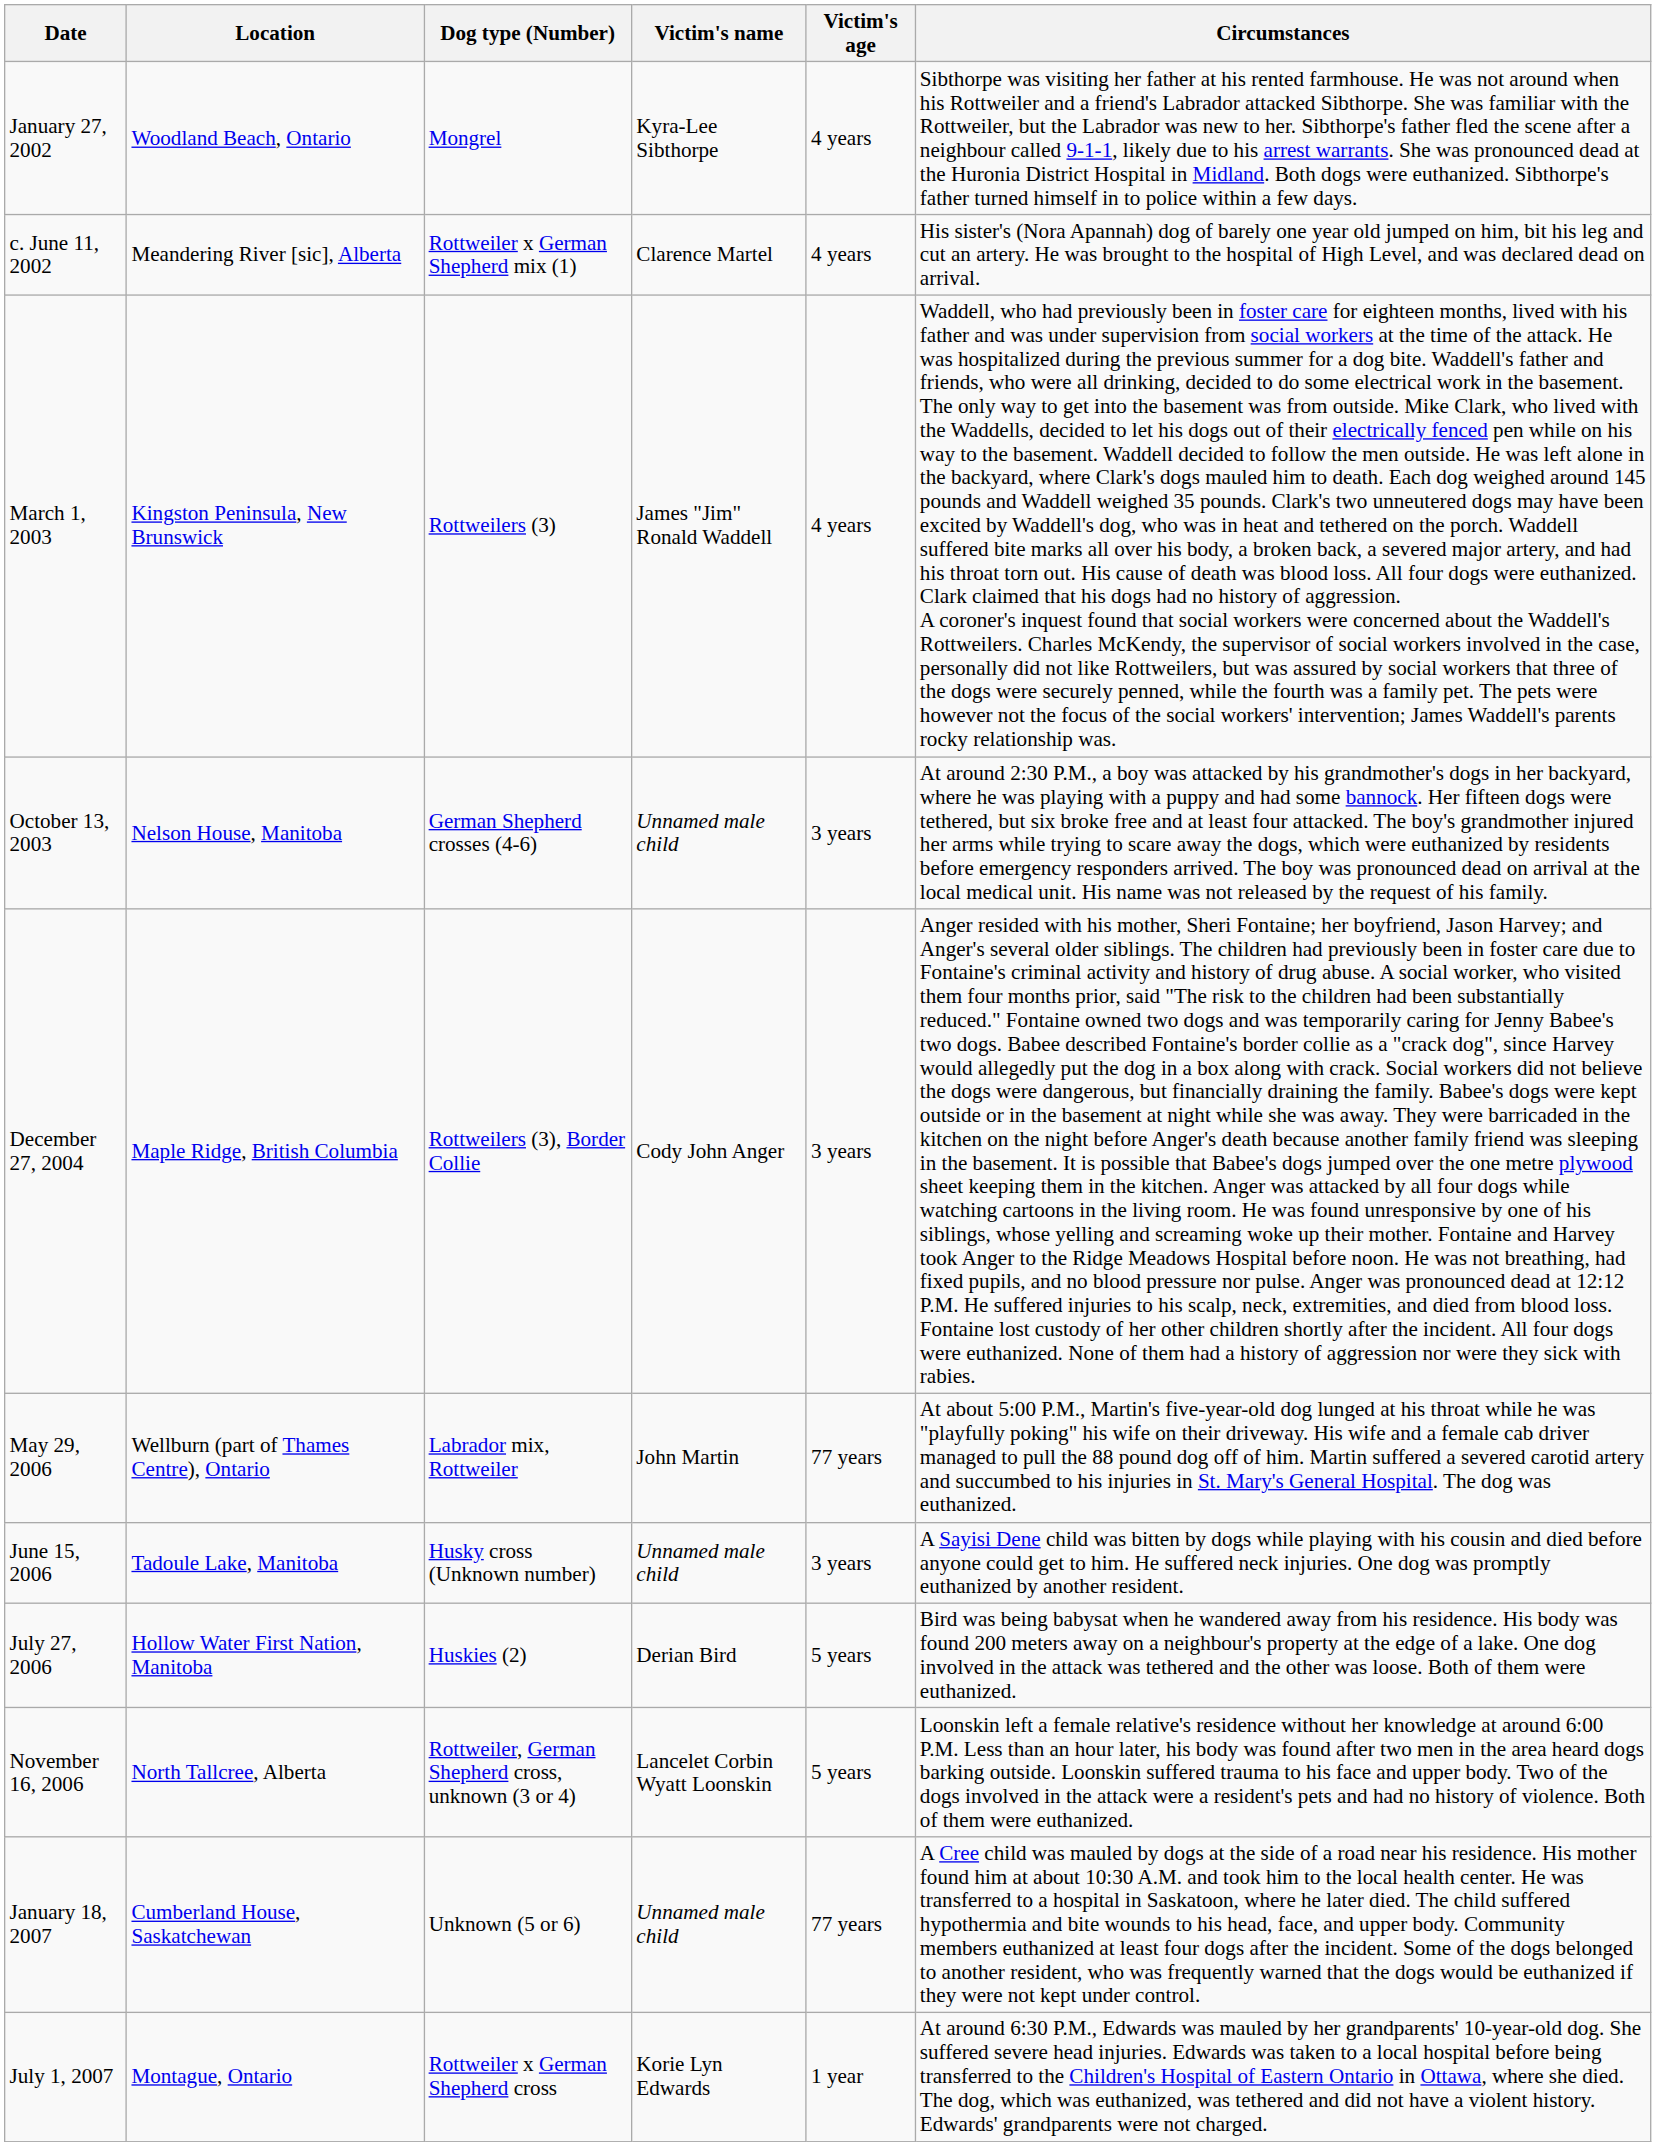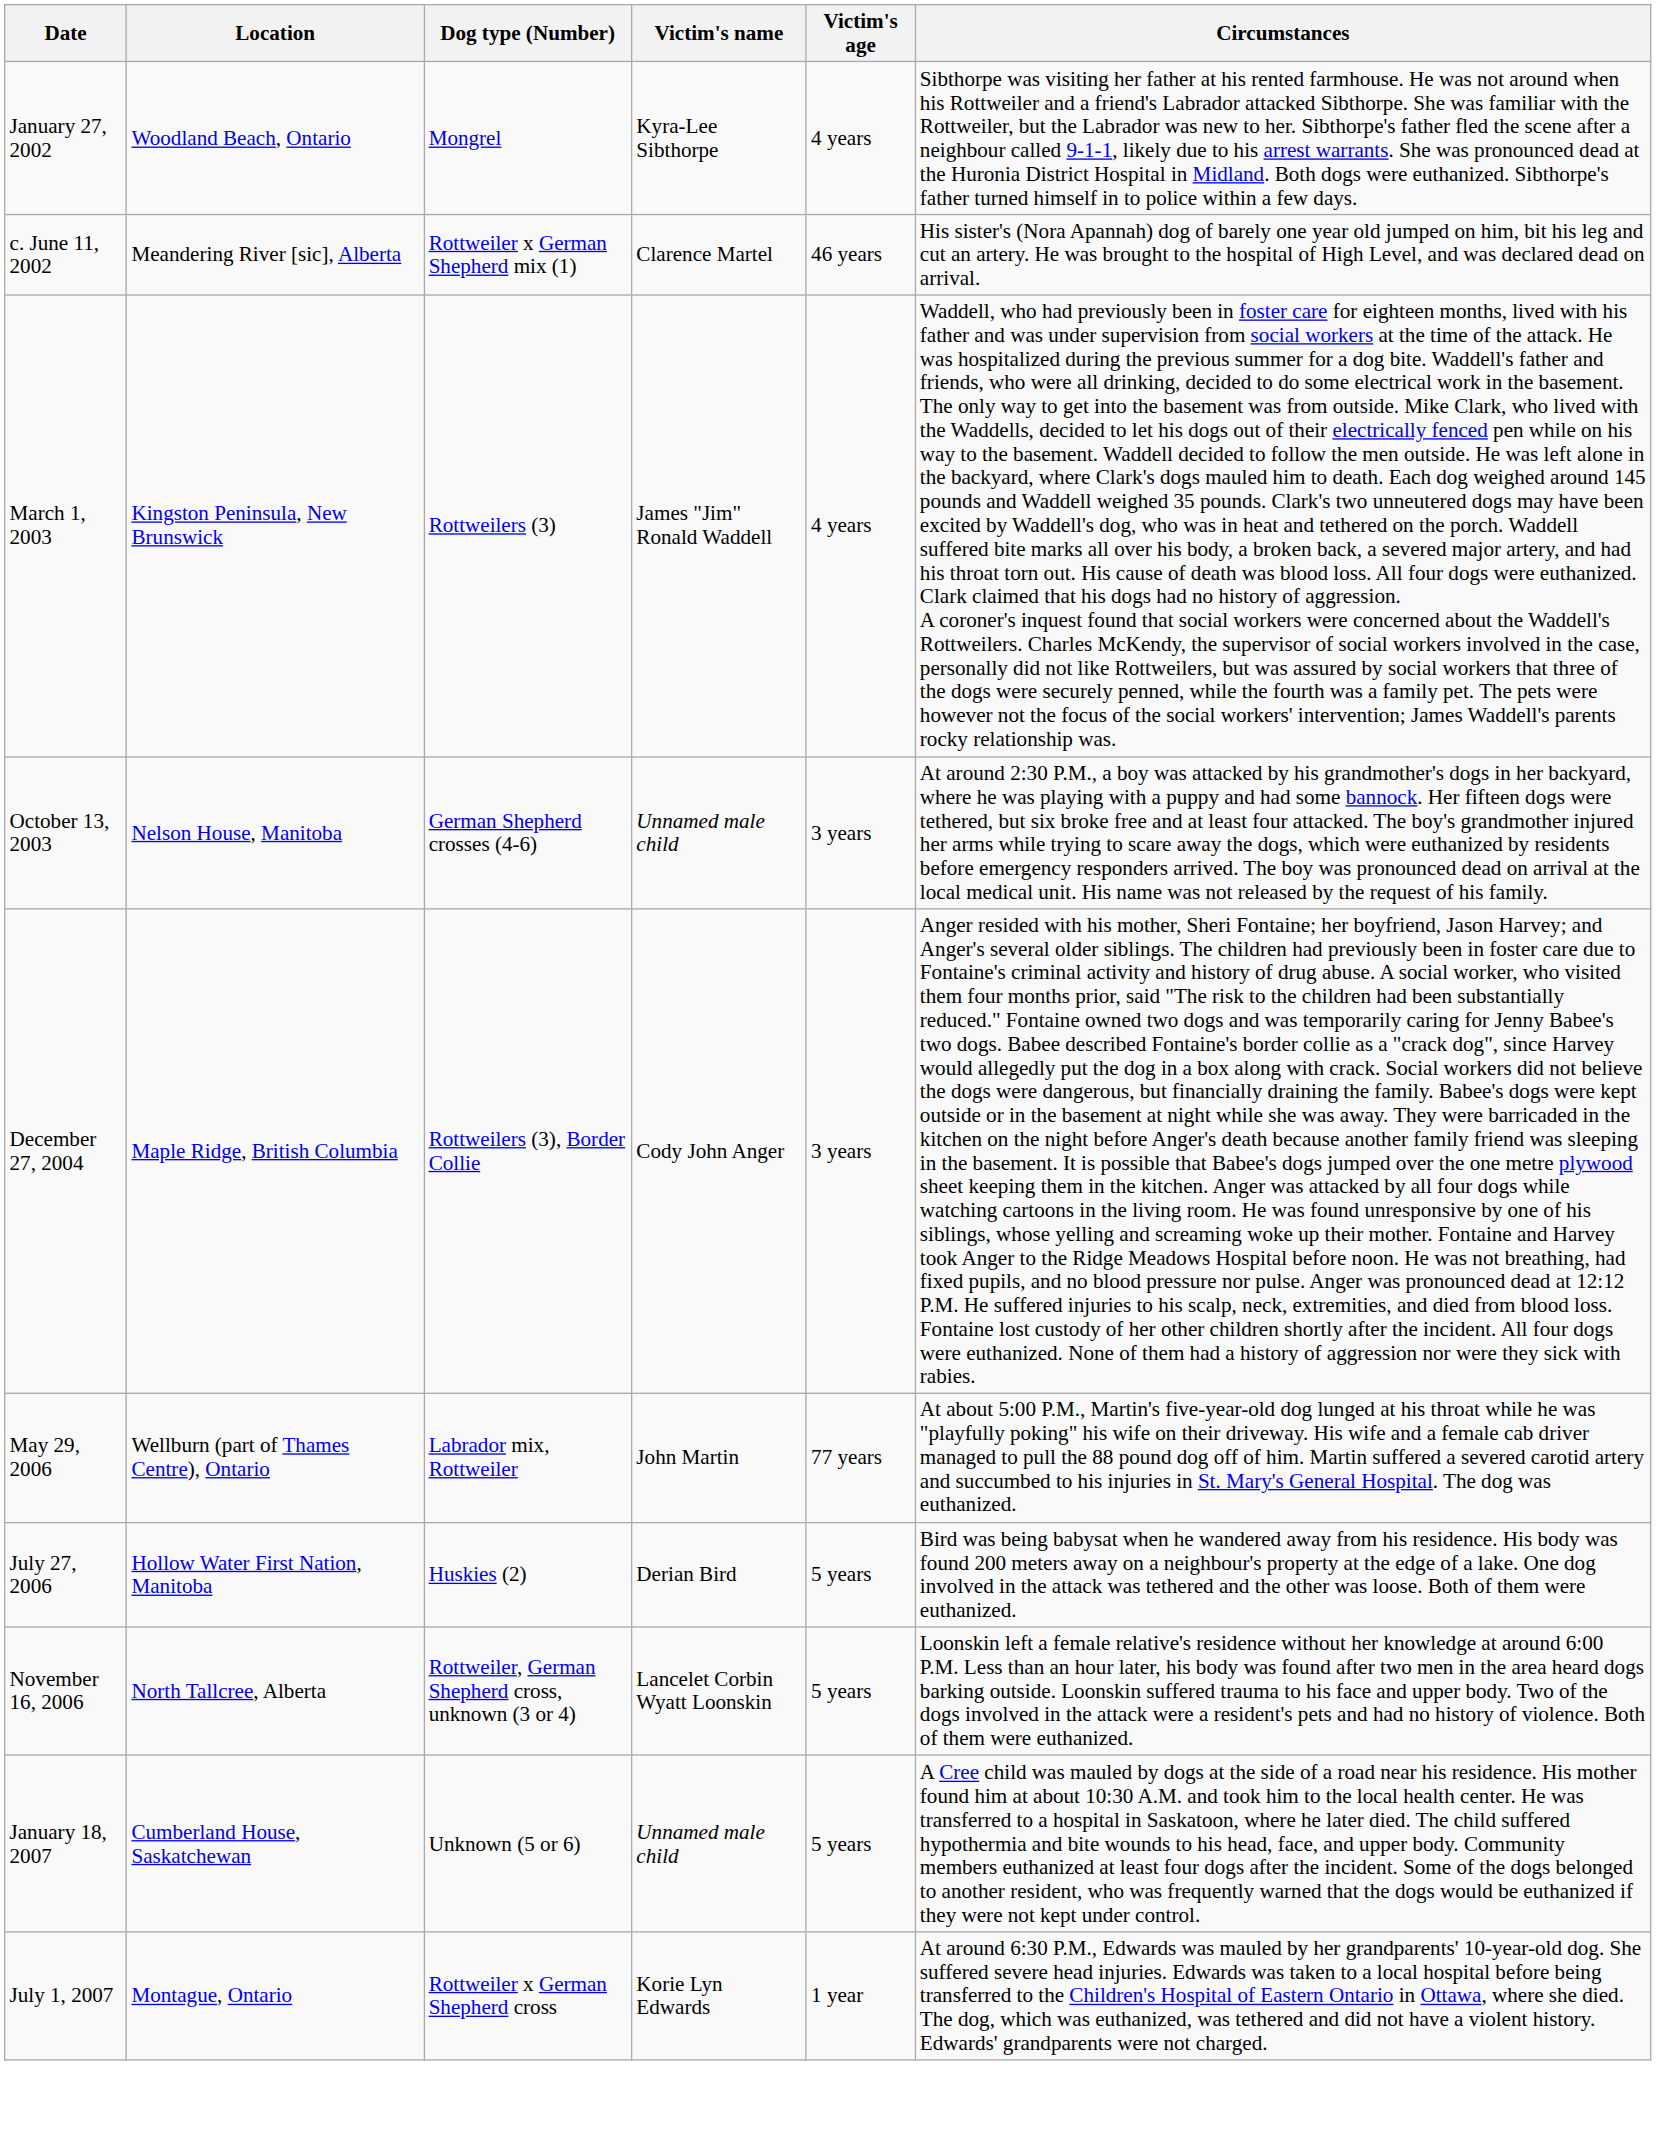 <table class="wikitable sortable">
 <tr>
 <th width="85">Date</th>
 <th>Location</th>
 <th style="width:150px;">Dog type (Number)</th>
 <th style="width:125px;">Victim's name</th>
 <th width="75">Victim's age</th>
 <th style="width:550px;">Circumstances</th>
 </tr>
 <tr>
 <td>January 27, 2002</td>
 <td><a href='#'>Woodland Beach</a>, <a href='#'>Ontario</a></td>
 <td><a href='#'>Mongrel</a></td>
 <td>Kyra-Lee Sibthorpe</td>
 <td>4 years</td>
 <td>Sibthorpe was visiting her father at his rented farmhouse. He was not around when his Rottweiler and a friend's Labrador attacked Sibthorpe. She was familiar with the Rottweiler, but the Labrador was new to her. Sibthorpe's father fled the scene after a neighbour called <a href='#'>9-1-1</a>, likely due to his <a href='#'>arrest warrants</a>. She was pronounced dead at the Huronia District Hospital in <a href='#'>Midland</a>. Both dogs were euthanized. Sibthorpe's father turned himself in to police within a few days.</td>
 </tr>
 <tr>
 <td>c. June 11, 2002</td>
 <td>Meandering River [sic], <a href='#'>Alberta</a></td>
 <td><a href='#'>Rottweiler</a> x <a href='#'>German Shepherd</a> mix (1)</td>
 <td>Clarence Martel</td>
-<td>4 years</td>
+<td>46 years</td>
 <td>His sister's (Nora Apannah) dog of barely one year old jumped on him, bit his leg and cut an artery. He was brought to the hospital of High Level, and was declared dead on arrival.</td>
 </tr>
 <tr>
 <td>March 1, 2003</td>
 <td><a href='#'>Kingston Peninsula</a>, <a href='#'>New Brunswick</a></td>
 <td><a href='#'>Rottweilers</a> (3)</td>
 <td>James "Jim" Ronald Waddell</td>
 <td>4 years</td>
 <td>Waddell, who had previously been in <a href='#'>foster care</a> for eighteen months, lived with his father and was under supervision from <a href='#'>social workers</a> at the time of the attack. He was hospitalized during the previous summer for a dog bite. Waddell's father and friends, who were all drinking, decided to do some electrical work in the basement. The only way to get into the basement was from outside. Mike Clark, who lived with the Waddells, decided to let his dogs out of their <a href='#'>electrically fenced</a> pen while on his way to the basement. Waddell decided to follow the men outside. He was left alone in the backyard, where Clark's dogs mauled him to death. Each dog weighed around 145 pounds and Waddell weighed 35 pounds. Clark's two unneutered dogs may have been excited by Waddell's dog, who was in heat and tethered on the porch. Waddell suffered bite marks all over his body, a broken back, a severed major artery, and had his throat torn out. His cause of death was blood loss. All four dogs were euthanized. Clark claimed that his dogs had no history of aggression.<br>A coroner's inquest found that social workers were concerned about the Waddell's Rottweilers. Charles McKendy, the supervisor of social workers involved in the case, personally did not like Rottweilers, but was assured by social workers that three of the dogs were securely penned, while the fourth was a family pet. The pets were however not the focus of the social workers' intervention; James Waddell's parents rocky relationship was.</td>
 </tr>
 <tr>
 <td>October 13, 2003</td>
 <td><a href='#'>Nelson House</a>, <a href='#'>Manitoba</a></td>
 <td><a href='#'>German Shepherd</a> crosses (4-6)</td>
 <td><em>Unnamed male child</em></td>
 <td>3 years</td>
 <td>At around 2:30 P.M., a boy was attacked by his grandmother's dogs in her backyard, where he was playing with a puppy and had some <a href='#'>bannock</a>. Her fifteen dogs were tethered, but six broke free and at least four attacked. The boy's grandmother injured her arms while trying to scare away the dogs, which were euthanized by residents before emergency responders arrived. The boy was pronounced dead on arrival at the local medical unit. His name was not released by the request of his family.</td>
 </tr>
 <tr>
 <td>December 27, 2004</td>
 <td><a href='#'>Maple Ridge</a>, <a href='#'>British Columbia</a></td>
 <td><a href='#'>Rottweilers</a> (3), <a href='#'>Border Collie</a></td>
 <td>Cody John Anger</td>
 <td>3 years</td>
 <td>Anger resided with his mother, Sheri Fontaine; her boyfriend, Jason Harvey; and Anger's several older siblings. The children had previously been in foster care due to Fontaine's criminal activity and history of drug abuse. A social worker, who visited them four months prior, said "The risk to the children had been substantially reduced." Fontaine owned two dogs and was temporarily caring for Jenny Babee's two dogs. Babee described Fontaine's border collie as a "crack dog", since Harvey would allegedly put the dog in a box along with crack. Social workers did not believe the dogs were dangerous, but financially draining the family. Babee's dogs were kept outside or in the basement at night while she was away. They were barricaded in the kitchen on the night before Anger's death because another family friend was sleeping in the basement. It is possible that Babee's dogs jumped over the one metre <a href='#'>plywood</a> sheet keeping them in the kitchen. Anger was attacked by all four dogs while watching cartoons in the living room. He was found unresponsive by one of his siblings, whose yelling and screaming woke up their mother. Fontaine and Harvey took Anger to the Ridge Meadows Hospital before noon. He was not breathing, had fixed pupils, and no blood pressure nor pulse. Anger was pronounced dead at 12:12 P.M. He suffered injuries to his scalp, neck, extremities, and died from blood loss. Fontaine lost custody of her other children shortly after the incident. All four dogs were euthanized. None of them had a history of aggression nor were they sick with rabies.</td>
 </tr>
 <tr>
 <td>May 29, 2006</td>
 <td>Wellburn (part of <a href='#'>Thames Centre</a>), <a href='#'>Ontario</a></td>
 <td><a href='#'>Labrador</a> mix, <a href='#'>Rottweiler</a></td>
 <td>John Martin</td>
 <td>77 years</td>
 <td>At about 5:00 P.M., Martin's five-year-old dog lunged at his throat while he was "playfully poking" his wife on their driveway. His wife and a female cab driver managed to pull the 88 pound dog off of him. Martin suffered a severed carotid artery and succumbed to his injuries in <a href='#'>St. Mary's General Hospital</a>. The dog was euthanized.</td>
 </tr>
 <tr>
-<td>June 15, 2006</td>
-<td><a href='#'>Tadoule Lake</a>, <a href='#'>Manitoba</a></td>
-<td><a href='#'>Husky</a> cross (Unknown number)</td>
-<td><em>Unnamed male child</em></td>
-<td>3 years</td>
-<td>A <a href='#'>Sayisi Dene</a> child was bitten by dogs while playing with his cousin and died before anyone could get to him. He suffered neck injuries. One dog was promptly euthanized by another resident.</td>
-</tr>
-<tr>
 <td>July 27, 2006</td>
 <td><a href='#'>Hollow Water First Nation</a>, <a href='#'>Manitoba</a></td>
 <td><a href='#'>Huskies</a> (2)</td>
 <td>Derian Bird</td>
 <td>5 years</td>
 <td>Bird was being babysat when he wandered away from his residence. His body was found 200 meters away on a neighbour's property at the edge of a lake. One dog involved in the attack was tethered and the other was loose. Both of them were euthanized.</td>
 </tr>
 <tr>
 <td>November 16, 2006</td>
 <td><a href='#'>North Tallcree</a>, Alberta</td>
 <td><a href='#'>Rottweiler</a>, <a href='#'>German Shepherd</a> cross, unknown (3 or 4)</td>
 <td>Lancelet Corbin Wyatt Loonskin</td>
 <td>5 years</td>
 <td>Loonskin left a female relative's residence without her knowledge at around 6:00 P.M. Less than an hour later, his body was found after two men in the area heard dogs barking outside. Loonskin suffered trauma to his face and upper body. Two of the dogs involved in the attack were a resident's pets and had no history of violence. Both of them were euthanized.</td>
 </tr>
 <tr>
 <td>January 18, 2007</td>
 <td><a href='#'>Cumberland House</a>, <a href='#'>Saskatchewan</a></td>
 <td>Unknown (5 or 6)</td>
 <td><em>Unnamed male child</em></td>
-<td>77 years</td>
+<td>5 years</td>
 <td>A <a href='#'>Cree</a> child was mauled by dogs at the side of a road near his residence. His mother found him at about 10:30 A.M. and took him to the local health center. He was transferred to a hospital in Saskatoon, where he later died. The child suffered hypothermia and bite wounds to his head, face, and upper body. Community members euthanized at least four dogs after the incident. Some of the dogs belonged to another resident, who was frequently warned that the dogs would be euthanized if they were not kept under control.</td>
 </tr>
 <tr>
 <td>July 1, 2007</td>
 <td><a href='#'>Montague</a>, <a href='#'>Ontario</a></td>
 <td><a href='#'>Rottweiler</a> x <a href='#'>German Shepherd</a> cross</td>
 <td>Korie Lyn Edwards</td>
 <td>1 year</td>
 <td>At around 6:30 P.M., Edwards was mauled by her grandparents' 10-year-old dog. She suffered severe head injuries. Edwards was taken to a local hospital before being transferred to the <a href='#'>Children's Hospital of Eastern Ontario</a> in <a href='#'>Ottawa</a>, where she died. The dog, which was euthanized, was tethered and did not have a violent history. Edwards' grandparents were not charged.</td>
 </tr>
 </table>
